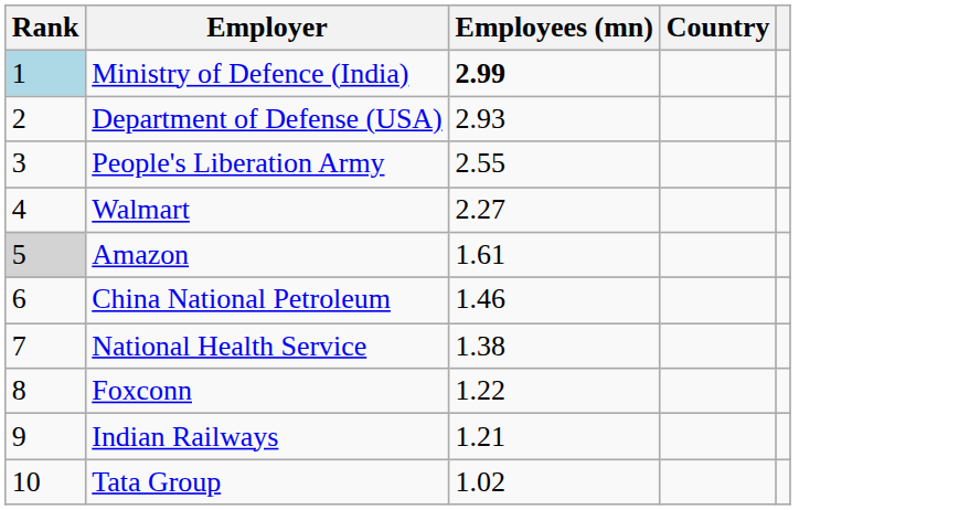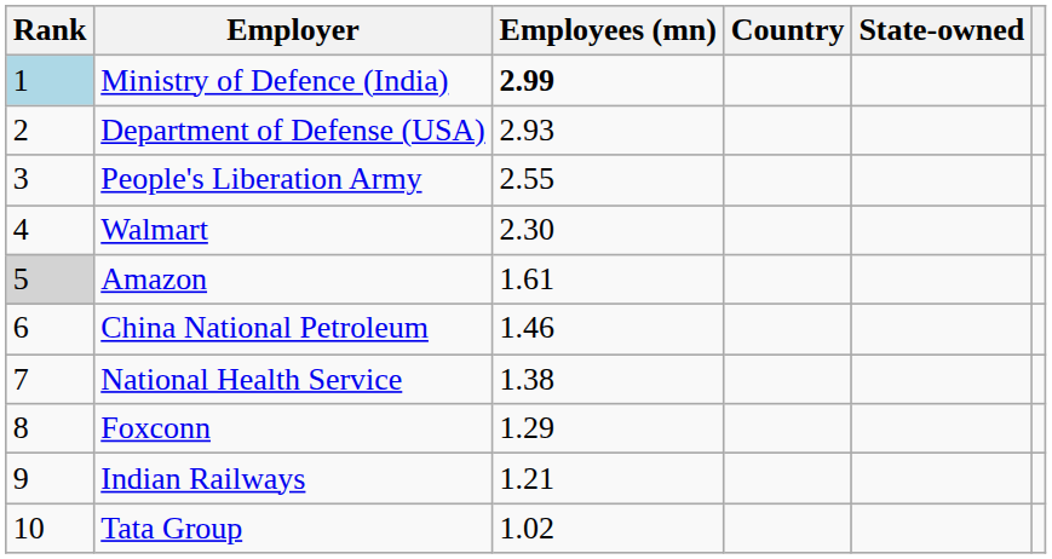 <table class="wikitable sortable">
 <tr>
 <th>Rank</th>
 <th>Employer</th>
 <th>Employees (mn)</th>
 <th>Country</th>
+<th>State-owned</th>
 <th></th>
 </tr>
 <tr>
 <td style="background: lightblue;">1</td>
 <td><a href='#'>Ministry of Defence (India)</a></td>
 <td><strong>2.99</strong></td>
+<td></td>
 <td></td>
 <td></td>
 </tr>
 <tr>
 <td>2</td>
 <td><a href='#'>Department of Defense (USA)</a></td>
 <td>2.93</td>
 <td></td>
 <td></td>
+<td></td>
 </tr>
 <tr>
 <td>3</td>
 <td><a href='#'>People's Liberation Army</a></td>
 <td>2.55</td>
 <td></td>
 <td></td>
+<td></td>
 </tr>
 <tr>
 <td>4</td>
 <td><a href='#'>Walmart</a></td>
-<td>2.27</td>
+<td>2.30</td>
+<td></td>
 <td></td>
 <td></td>
 </tr>
 <tr>
 <td style="background: lightgrey;">5</td>
 <td><a href='#'>Amazon</a></td>
 <td>1.61</td>
 <td></td>
 <td></td>
+<td></td>
 </tr>
 <tr>
 <td>6</td>
 <td><a href='#'>China National Petroleum</a></td>
 <td>1.46</td>
+<td></td>
 <td></td>
 <td></td>
 </tr>
 <tr>
 <td>7</td>
 <td><a href='#'>National Health Service</a></td>
 <td>1.38</td>
 <td></td>
 <td></td>
+<td></td>
 </tr>
 <tr>
 <td>8</td>
 <td><a href='#'>Foxconn</a></td>
-<td>1.22</td>
+<td>1.29</td>
+<td></td>
 <td></td>
 <td></td>
 </tr>
 <tr>
 <td>9</td>
 <td><a href='#'>Indian Railways</a></td>
 <td>1.21</td>
 <td></td>
 <td></td>
+<td></td>
 </tr>
 <tr>
 <td>10</td>
 <td><a href='#'>Tata Group</a></td>
 <td>1.02</td>
 <td></td>
 <td></td>
+<td></td>
 </tr>
 </table>
